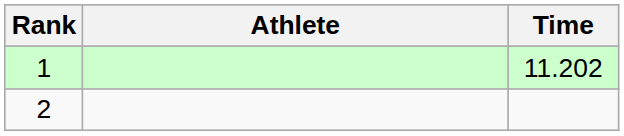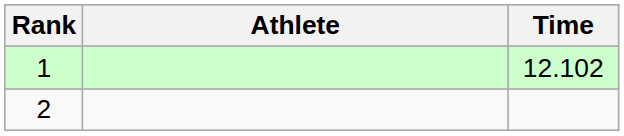 <table class=wikitable style="text-align:center">
 <tr>
 <th width=40>Rank</th>
 <th width=250>Athlete</th>
 <th width=60>Time</th>
 </tr>
 <tr bgcolor="ccffcc">
 <td>1</td>
 <td align=left></td>
-<td>11.202</td>
+<td>12.102</td>
 </tr>
 <tr>
 <td>2</td>
 <td align=left></td>
 <td></td>
 </tr>
 </table>
